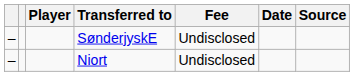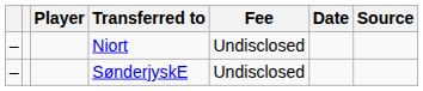 <table class="wikitable plainrowheaders sortable">
 <tr>
 <th></th>
 <th></th>
 <th>Player</th>
 <th>Transferred to</th>
 <th>Fee</th>
 <th>Date</th>
 <th>Source</th>
 </tr>
 <tr>
 <td align=center>–</td>
 <td align=center></td>
 <td></td>
-<td> <a href='#'>SønderjyskE</a></td>
+<td> <a href='#'>Niort</a></td>
 <td>Undisclosed</td>
 <td></td>
 <td></td>
 </tr>
 <tr>
 <td align=center>–</td>
 <td align=center></td>
 <td></td>
-<td> <a href='#'>Niort</a></td>
+<td> <a href='#'>SønderjyskE</a></td>
 <td>Undisclosed</td>
 <td></td>
 <td></td>
 </tr>
 </table>
